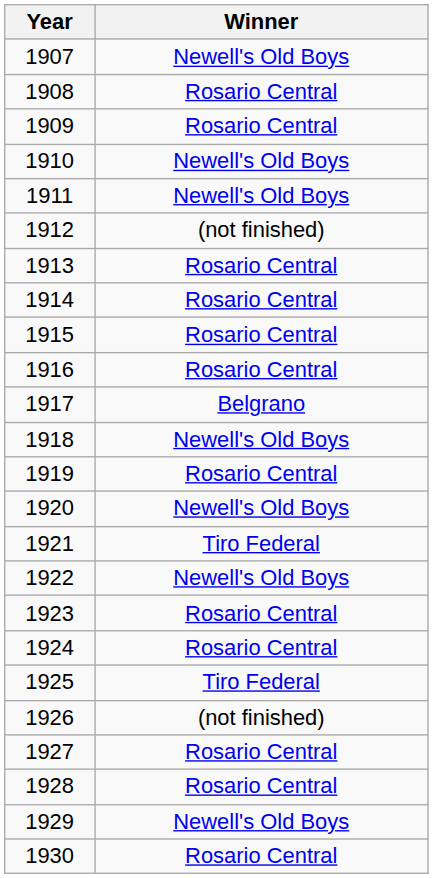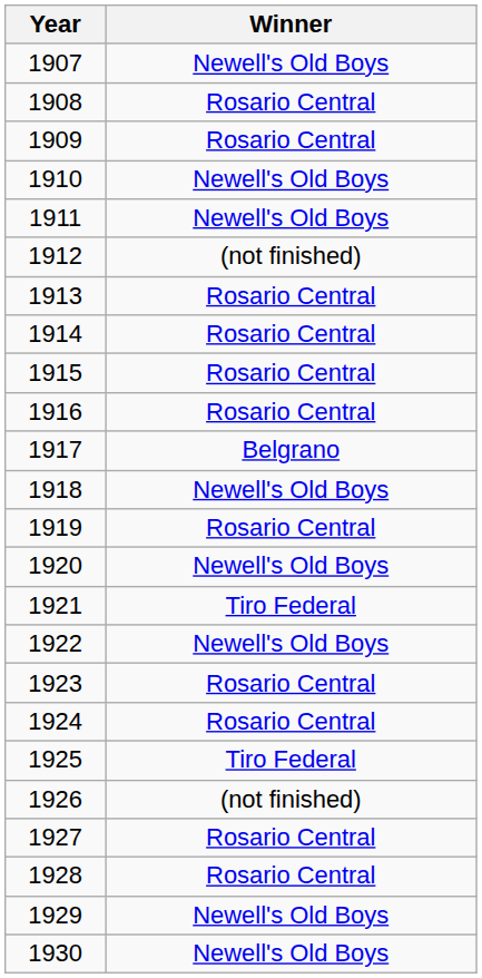 <table class="wikitable sortable"  style="text-align:center" width="310">
 <tr>
 <th width=60px>Year</th>
 <th width=250px>Winner</th>
 </tr>
 <tr>
 <td>1907</td>
 <td><a href='#'>Newell's Old Boys</a></td>
 </tr>
 <tr>
 <td>1908</td>
 <td><a href='#'>Rosario Central</a></td>
 </tr>
 <tr>
 <td>1909</td>
 <td><a href='#'>Rosario Central</a></td>
 </tr>
 <tr>
 <td>1910</td>
 <td><a href='#'>Newell's Old Boys</a></td>
 </tr>
 <tr>
 <td>1911</td>
 <td><a href='#'>Newell's Old Boys</a></td>
 </tr>
 <tr>
 <td>1912</td>
 <td>(not finished)</td>
 </tr>
 <tr>
 <td>1913</td>
 <td><a href='#'>Rosario Central</a></td>
 </tr>
 <tr>
 <td>1914</td>
 <td><a href='#'>Rosario Central</a></td>
 </tr>
 <tr>
 <td>1915</td>
 <td><a href='#'>Rosario Central</a></td>
 </tr>
 <tr>
 <td>1916</td>
 <td><a href='#'>Rosario Central</a></td>
 </tr>
 <tr>
 <td>1917</td>
 <td><a href='#'>Belgrano</a></td>
 </tr>
 <tr>
 <td>1918</td>
 <td><a href='#'>Newell's Old Boys</a></td>
 </tr>
 <tr>
 <td>1919</td>
 <td><a href='#'>Rosario Central</a></td>
 </tr>
 <tr>
 <td>1920</td>
 <td><a href='#'>Newell's Old Boys</a></td>
 </tr>
 <tr>
 <td>1921</td>
 <td><a href='#'>Tiro Federal</a></td>
 </tr>
 <tr>
 <td>1922</td>
 <td><a href='#'>Newell's Old Boys</a></td>
 </tr>
 <tr>
 <td>1923</td>
 <td><a href='#'>Rosario Central</a></td>
 </tr>
 <tr>
 <td>1924</td>
 <td><a href='#'>Rosario Central</a></td>
 </tr>
 <tr>
 <td>1925</td>
 <td><a href='#'>Tiro Federal</a></td>
 </tr>
 <tr>
 <td>1926</td>
 <td>(not finished)</td>
 </tr>
 <tr>
 <td>1927</td>
 <td><a href='#'>Rosario Central</a></td>
 </tr>
 <tr>
 <td>1928</td>
 <td><a href='#'>Rosario Central</a></td>
 </tr>
 <tr>
 <td>1929</td>
 <td><a href='#'>Newell's Old Boys</a></td>
 </tr>
 <tr>
 <td>1930</td>
-<td><a href='#'>Rosario Central</a></td>
+<td><a href='#'>Newell's Old Boys</a></td>
 </tr>
 </table>
